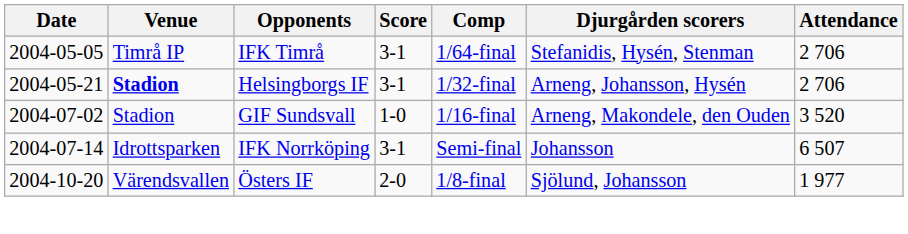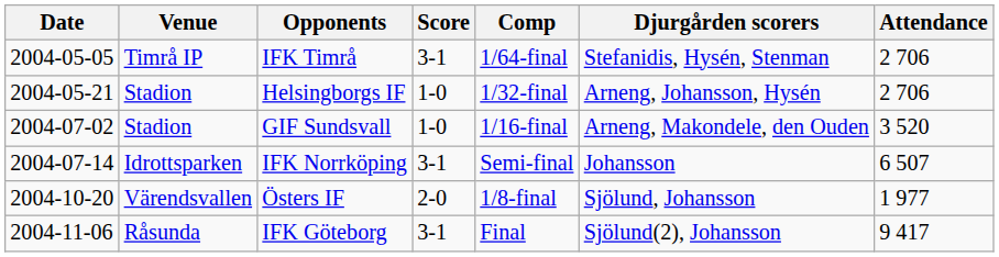 <table class="wikitable">
 <tr>
 <th>Date</th>
 <th>Venue</th>
 <th>Opponents</th>
 <th>Score</th>
 <th>Comp</th>
 <th>Djurgården scorers</th>
 <th>Attendance</th>
 </tr>
 <tr>
 <td>2004-05-05</td>
 <td><a href='#'>Timrå IP</a></td>
 <td><a href='#'>IFK Timrå</a></td>
 <td>3-1</td>
 <td><a href='#'>1/64-final</a></td>
 <td><a href='#'>Stefanidis</a>, <a href='#'>Hysén</a>, <a href='#'>Stenman</a></td>
 <td>2 706</td>
 </tr>
 <tr>
 <td>2004-05-21</td>
-<td><strong><a href='#'>Stadion</a></strong></td>
+<td><a href='#'>Stadion</a></td>
 <td><a href='#'>Helsingborgs IF</a></td>
-<td>3-1</td>
+<td>1-0</td>
 <td><a href='#'>1/32-final</a></td>
 <td><a href='#'>Arneng</a>, <a href='#'>Johansson</a>, <a href='#'>Hysén</a></td>
 <td>2 706</td>
 </tr>
 <tr>
 <td>2004-07-02</td>
 <td><a href='#'>Stadion</a></td>
 <td><a href='#'>GIF Sundsvall</a></td>
 <td>1-0</td>
 <td><a href='#'>1/16-final</a></td>
 <td><a href='#'>Arneng</a>, <a href='#'>Makondele</a>, <a href='#'>den Ouden</a></td>
 <td>3 520</td>
 </tr>
 <tr>
 <td>2004-07-14</td>
 <td><a href='#'>Idrottsparken</a></td>
 <td><a href='#'>IFK Norrköping</a></td>
 <td>3-1</td>
 <td><a href='#'>Semi-final</a></td>
 <td><a href='#'>Johansson</a></td>
 <td>6 507</td>
 </tr>
 <tr>
 <td>2004-10-20</td>
 <td><a href='#'>Värendsvallen</a></td>
 <td><a href='#'>Östers IF</a></td>
 <td>2-0</td>
 <td><a href='#'>1/8-final</a></td>
 <td><a href='#'>Sjölund</a>, <a href='#'>Johansson</a></td>
 <td>1 977</td>
 </tr>
+<tr>
+<td>2004-11-06</td>
+<td><a href='#'>Råsunda</a></td>
+<td><a href='#'>IFK Göteborg</a></td>
+<td>3-1</td>
+<td><a href='#'>Final</a></td>
+<td><a href='#'>Sjölund</a>(2), <a href='#'>Johansson</a></td>
+<td>9 417</td>
+</tr>
 </table>
